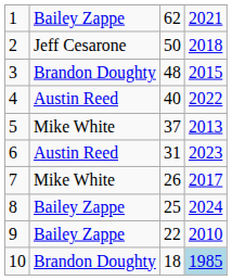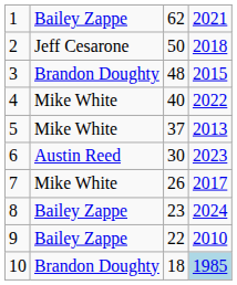 <table class="wikitable">
 <tr>
 </tr>
 <tr>
 <td>1</td>
 <td><a href='#'>Bailey Zappe</a></td>
 <td>62</td>
 <td><a href='#'>2021</a></td>
 </tr>
 <tr>
 <td>2</td>
 <td>Jeff Cesarone</td>
 <td>50</td>
 <td><a href='#'>2018</a></td>
 </tr>
 <tr>
 <td>3</td>
 <td><a href='#'>Brandon Doughty</a></td>
 <td>48</td>
 <td><a href='#'>2015</a></td>
 </tr>
 <tr>
 <td>4</td>
-<td><a href='#'>Austin Reed</a></td>
+<td>Mike White</td>
 <td>40</td>
 <td><a href='#'>2022</a></td>
 </tr>
 <tr>
 <td>5</td>
 <td>Mike White</td>
 <td>37</td>
 <td><a href='#'>2013</a></td>
 </tr>
 <tr>
 <td>6</td>
 <td><a href='#'>Austin Reed</a></td>
-<td>31</td>
+<td>30</td>
 <td><a href='#'>2023</a></td>
 </tr>
 <tr>
 <td>7</td>
 <td>Mike White</td>
 <td>26</td>
 <td><a href='#'>2017</a></td>
 </tr>
 <tr>
 <td>8</td>
 <td><a href='#'>Bailey Zappe</a></td>
-<td>25</td>
+<td>23</td>
 <td><a href='#'>2024</a></td>
 </tr>
 <tr>
 <td>9</td>
 <td><a href='#'>Bailey Zappe</a></td>
 <td>22</td>
 <td><a href='#'>2010</a></td>
 </tr>
 <tr>
 <td>10</td>
 <td><a href='#'>Brandon Doughty</a></td>
 <td>18</td>
 <td style="background: lightblue;"><a href='#'>1985</a></td>
 </tr>
 </table>
